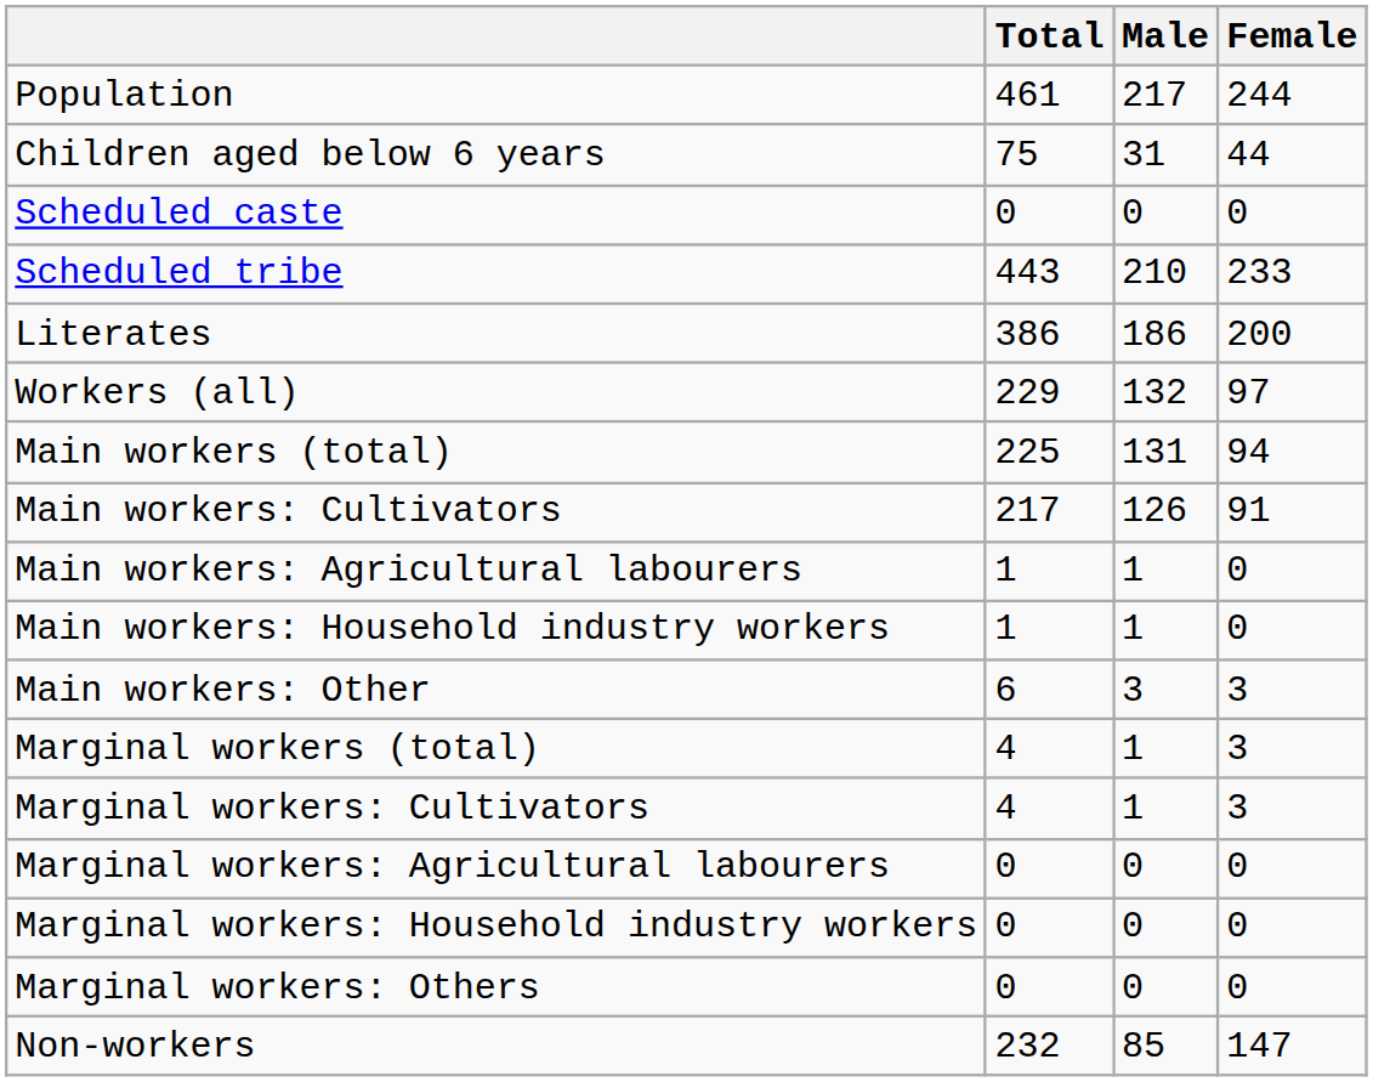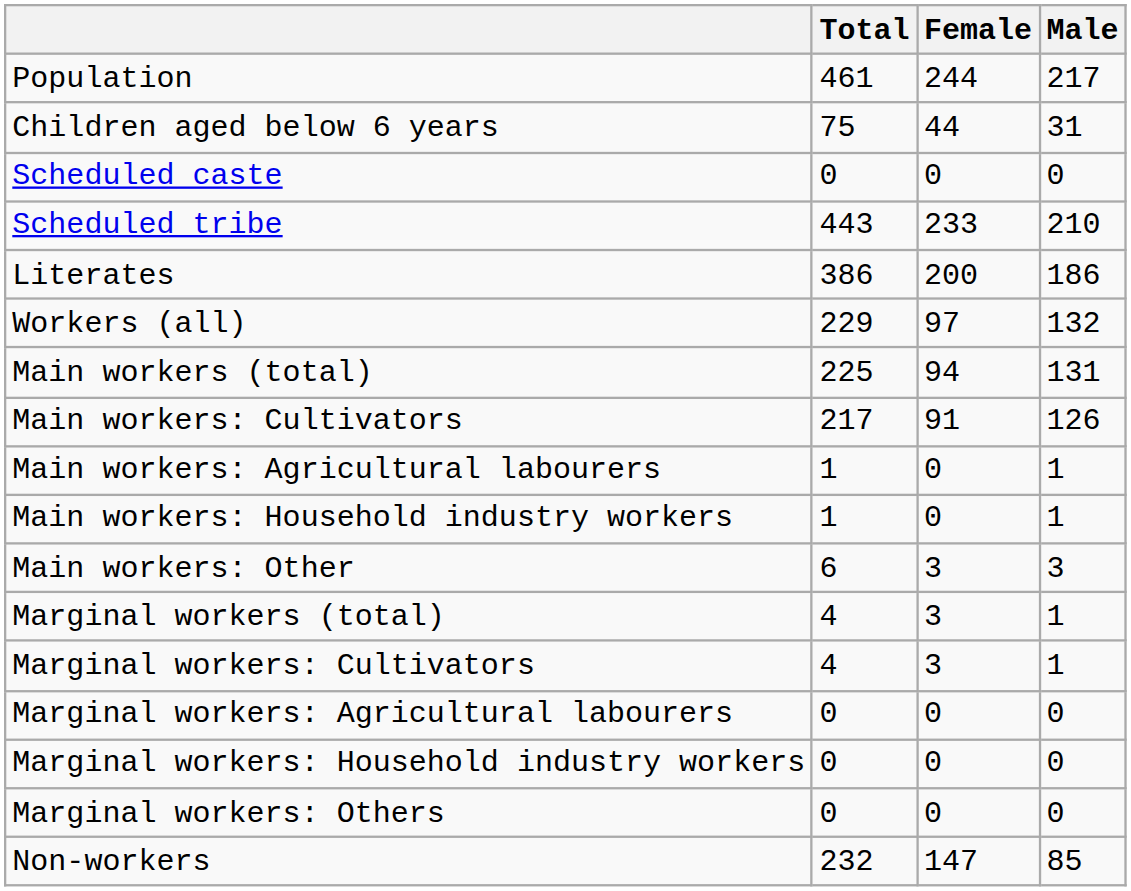 <table class="wikitable sortable">
 <tr>
 <th></th>
 <th>Total</th>
+<th>Female</th>
 <th>Male</th>
-<th>Female</th>
 </tr>
 <tr>
 <td>Population</td>
 <td>461</td>
+<td>244</td>
 <td>217</td>
-<td>244</td>
 </tr>
 <tr>
 <td>Children aged below 6 years</td>
 <td>75</td>
+<td>44</td>
 <td>31</td>
-<td>44</td>
 </tr>
 <tr>
 <td><a href='#'>Scheduled caste</a></td>
 <td>0</td>
 <td>0</td>
 <td>0</td>
 </tr>
 <tr>
 <td><a href='#'>Scheduled tribe</a></td>
 <td>443</td>
+<td>233</td>
 <td>210</td>
-<td>233</td>
 </tr>
 <tr>
 <td>Literates</td>
 <td>386</td>
+<td>200</td>
 <td>186</td>
-<td>200</td>
 </tr>
 <tr>
 <td>Workers (all)</td>
 <td>229</td>
+<td>97</td>
 <td>132</td>
-<td>97</td>
 </tr>
 <tr>
 <td>Main workers (total)</td>
 <td>225</td>
+<td>94</td>
 <td>131</td>
-<td>94</td>
 </tr>
 <tr>
 <td>Main workers: Cultivators</td>
 <td>217</td>
+<td>91</td>
 <td>126</td>
-<td>91</td>
 </tr>
 <tr>
 <td>Main workers: Agricultural labourers</td>
 <td>1</td>
+<td>0</td>
 <td>1</td>
-<td>0</td>
 </tr>
 <tr>
 <td>Main workers: Household industry workers</td>
 <td>1</td>
+<td>0</td>
 <td>1</td>
-<td>0</td>
 </tr>
 <tr>
 <td>Main workers: Other</td>
 <td>6</td>
 <td>3</td>
 <td>3</td>
 </tr>
 <tr>
 <td>Marginal workers (total)</td>
 <td>4</td>
+<td>3</td>
 <td>1</td>
-<td>3</td>
 </tr>
 <tr>
 <td>Marginal workers: Cultivators</td>
 <td>4</td>
+<td>3</td>
 <td>1</td>
-<td>3</td>
 </tr>
 <tr>
 <td>Marginal workers: Agricultural labourers</td>
 <td>0</td>
 <td>0</td>
 <td>0</td>
 </tr>
 <tr>
 <td>Marginal workers: Household industry workers</td>
 <td>0</td>
 <td>0</td>
 <td>0</td>
 </tr>
 <tr>
 <td>Marginal workers: Others</td>
 <td>0</td>
 <td>0</td>
 <td>0</td>
 </tr>
 <tr>
 <td>Non-workers</td>
 <td>232</td>
+<td>147</td>
 <td>85</td>
-<td>147</td>
 </tr>
 </table>
